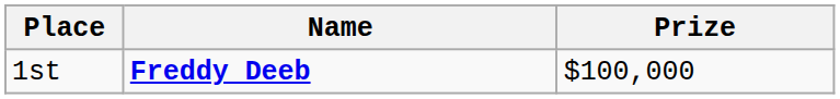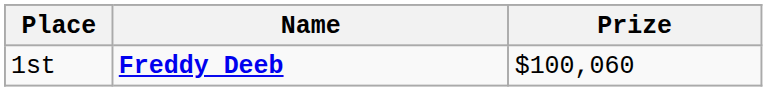 <table class="wikitable">
 <tr>
 <th width="50">Place</th>
 <th width="200">Name</th>
 <th width="125">Prize</th>
 </tr>
 <tr>
 <td>1st</td>
 <td><strong><a href='#'>Freddy Deeb</a></strong></td>
-<td>$100,000</td>
+<td>$100,060</td>
 </tr>
 </table>
